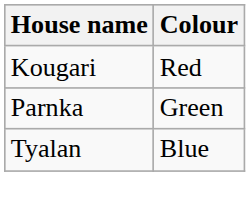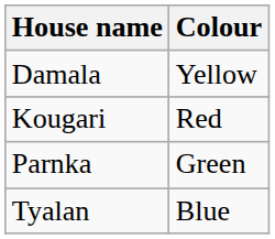 <table class="wikitable" border="1">
 <tr>
 <th>House name</th>
 <th>Colour</th>
+</tr>
+<tr>
+<td>Damala</td>
+<td> Yellow</td>
 </tr>
 <tr>
 <td>Kougari</td>
 <td> Red</td>
 </tr>
 <tr>
 <td>Parnka</td>
 <td> Green</td>
 </tr>
 <tr>
 <td>Tyalan</td>
 <td> Blue</td>
 </tr>
 </table>
